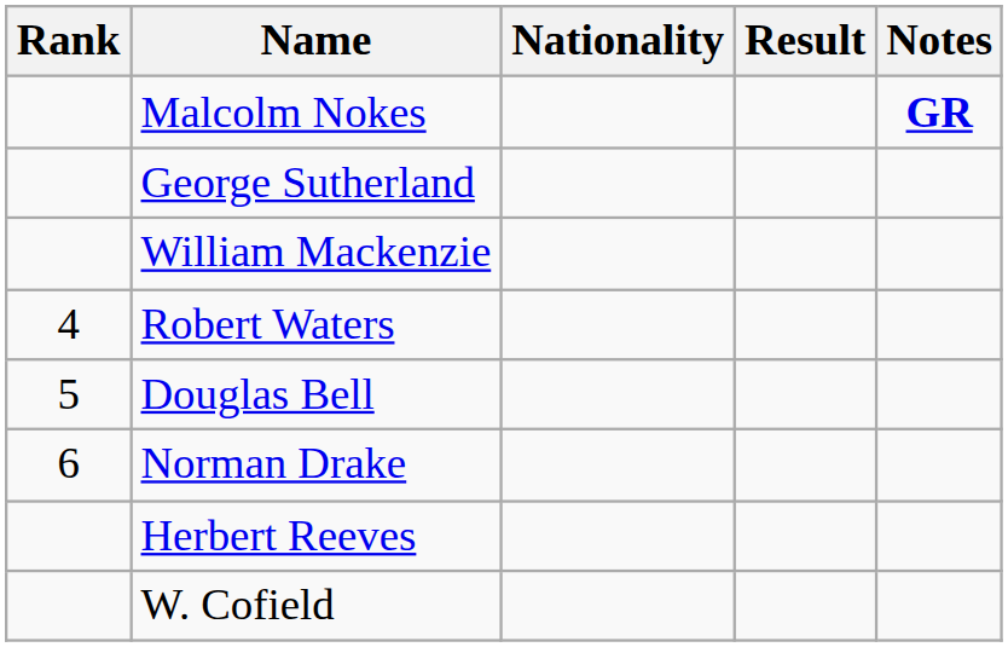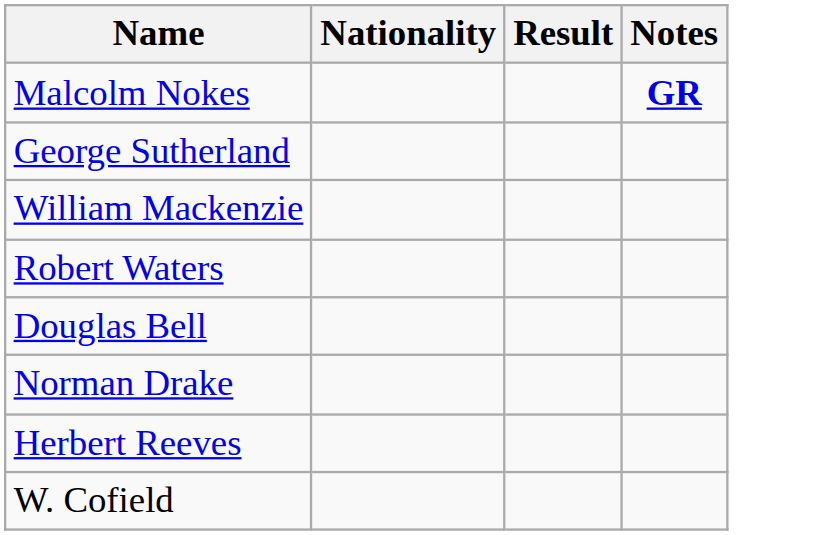 <table class="wikitable sortable" style=" text-align:center">
 <tr>
-<th>Rank</th>
 <th>Name</th>
 <th>Nationality</th>
 <th>Result</th>
 <th>Notes</th>
 </tr>
 <tr>
-<td></td>
 <td align=left><a href='#'>Malcolm Nokes</a></td>
 <td align=left></td>
 <td></td>
 <td><strong><a href='#'>GR</a></strong></td>
 </tr>
 <tr>
-<td></td>
 <td align=left><a href='#'>George Sutherland</a></td>
 <td align=left></td>
 <td></td>
 <td></td>
 </tr>
 <tr>
-<td></td>
 <td align=left><a href='#'>William Mackenzie</a></td>
 <td align=left></td>
 <td></td>
 <td></td>
 </tr>
 <tr>
-<td>4</td>
 <td align=left><a href='#'>Robert Waters</a></td>
 <td align=left></td>
 <td></td>
 <td></td>
 </tr>
 <tr>
-<td>5</td>
 <td align=left><a href='#'>Douglas Bell</a></td>
 <td align=left></td>
 <td></td>
 <td></td>
 </tr>
 <tr>
-<td>6</td>
 <td align=left><a href='#'>Norman Drake</a></td>
 <td align=left></td>
 <td></td>
 <td></td>
 </tr>
 <tr>
-<td></td>
 <td align=left><a href='#'>Herbert Reeves</a></td>
 <td align=left></td>
 <td></td>
 <td></td>
 </tr>
 <tr>
-<td></td>
 <td align=left>W. Cofield</td>
 <td align=left></td>
 <td></td>
 <td></td>
 </tr>
 </table>
